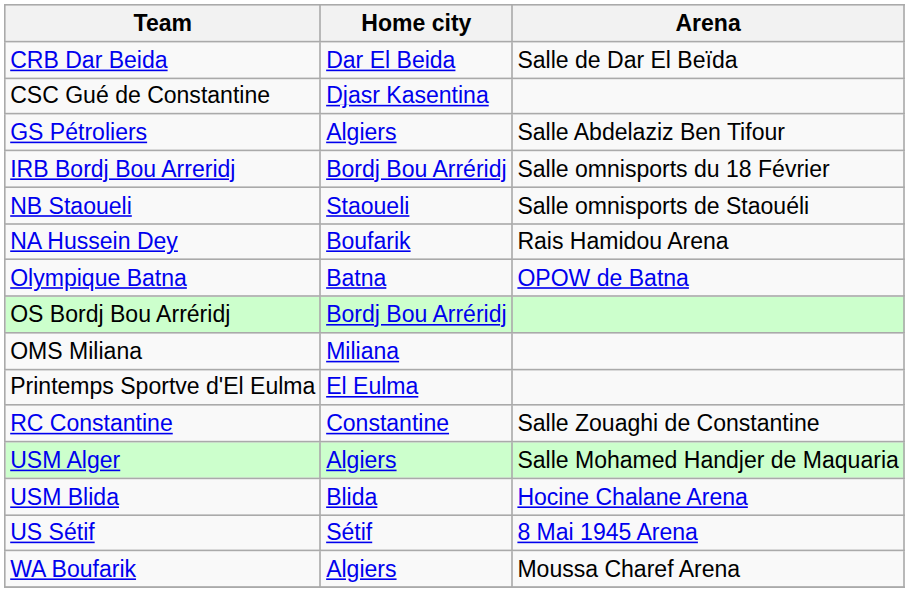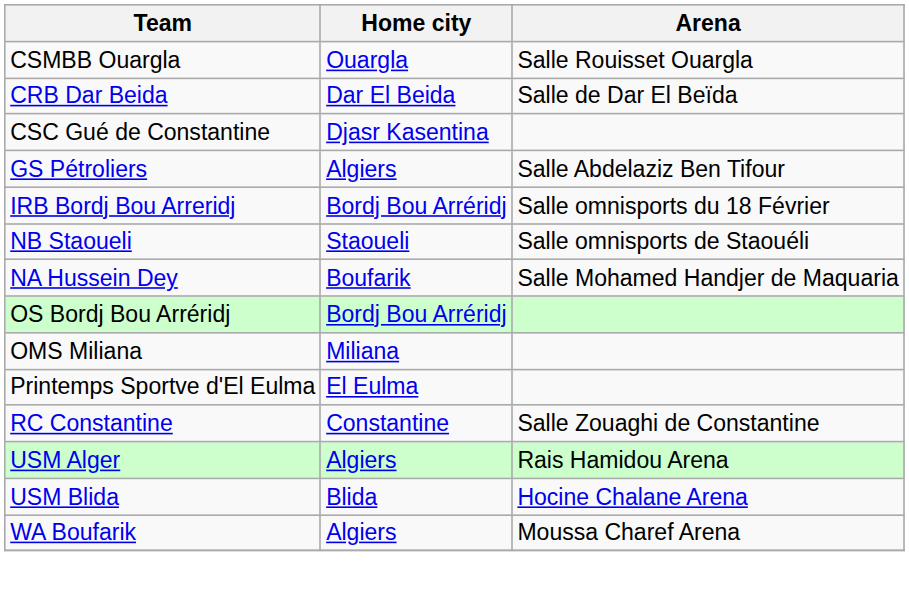 <table class="wikitable" style="font-size:90%;">
 <tr>
 <th>Team</th>
 <th>Home city</th>
 <th>Arena</th>
+</tr>
+<tr>
+<td>CSMBB Ouargla</td>
+<td><a href='#'>Ouargla</a></td>
+<td>Salle Rouisset Ouargla</td>
 </tr>
 <tr>
 <td><a href='#'>CRB Dar Beida</a></td>
 <td><a href='#'>Dar El Beida</a></td>
 <td>Salle de Dar El Beïda</td>
 </tr>
 <tr>
 <td>CSC Gué de Constantine</td>
 <td><a href='#'>Djasr Kasentina</a></td>
 <td></td>
 </tr>
 <tr>
 <td><a href='#'>GS Pétroliers</a></td>
 <td><a href='#'>Algiers</a></td>
 <td>Salle Abdelaziz Ben Tifour</td>
 </tr>
 <tr>
 <td><a href='#'>IRB Bordj Bou Arreridj</a></td>
 <td><a href='#'>Bordj Bou Arréridj</a></td>
 <td>Salle omnisports du 18 Février</td>
 </tr>
 <tr>
 <td><a href='#'>NB Staoueli</a></td>
 <td><a href='#'>Staoueli</a></td>
 <td>Salle omnisports de Staouéli</td>
 </tr>
 <tr>
 <td><a href='#'>NA Hussein Dey</a></td>
 <td><a href='#'>Boufarik</a></td>
-<td>Rais Hamidou Arena</td>
-</tr>
-<tr>
-<td><a href='#'>Olympique Batna</a></td>
-<td><a href='#'>Batna</a></td>
-<td><a href='#'>OPOW de Batna</a></td>
+<td>Salle Mohamed Handjer de Maquaria</td>
 </tr>
 <tr style="background: #ccffcc;">
 <td>OS Bordj Bou Arréridj</td>
 <td><a href='#'>Bordj Bou Arréridj</a></td>
 <td></td>
 </tr>
 <tr>
 <td>OMS Miliana</td>
 <td><a href='#'>Miliana</a></td>
 <td></td>
 </tr>
 <tr>
 <td>Printemps Sportve d'El Eulma</td>
 <td><a href='#'>El Eulma</a></td>
 <td></td>
 </tr>
 <tr>
 <td><a href='#'>RC Constantine</a></td>
 <td><a href='#'>Constantine</a></td>
 <td>Salle Zouaghi de Constantine</td>
 </tr>
 <tr style="background: #ccffcc;">
 <td><a href='#'>USM Alger</a></td>
 <td><a href='#'>Algiers</a></td>
-<td>Salle Mohamed Handjer de Maquaria</td>
+<td>Rais Hamidou Arena</td>
 </tr>
 <tr>
 <td><a href='#'>USM Blida</a></td>
 <td><a href='#'>Blida</a></td>
 <td><a href='#'>Hocine Chalane Arena</a></td>
-</tr>
-<tr>
-<td><a href='#'>US Sétif</a></td>
-<td><a href='#'>Sétif</a></td>
-<td><a href='#'>8 Mai 1945 Arena</a></td>
 </tr>
 <tr>
 <td><a href='#'>WA Boufarik</a></td>
 <td><a href='#'>Algiers</a></td>
 <td>Moussa Charef Arena</td>
 </tr>
 <tr>
 </tr>
 </table>
